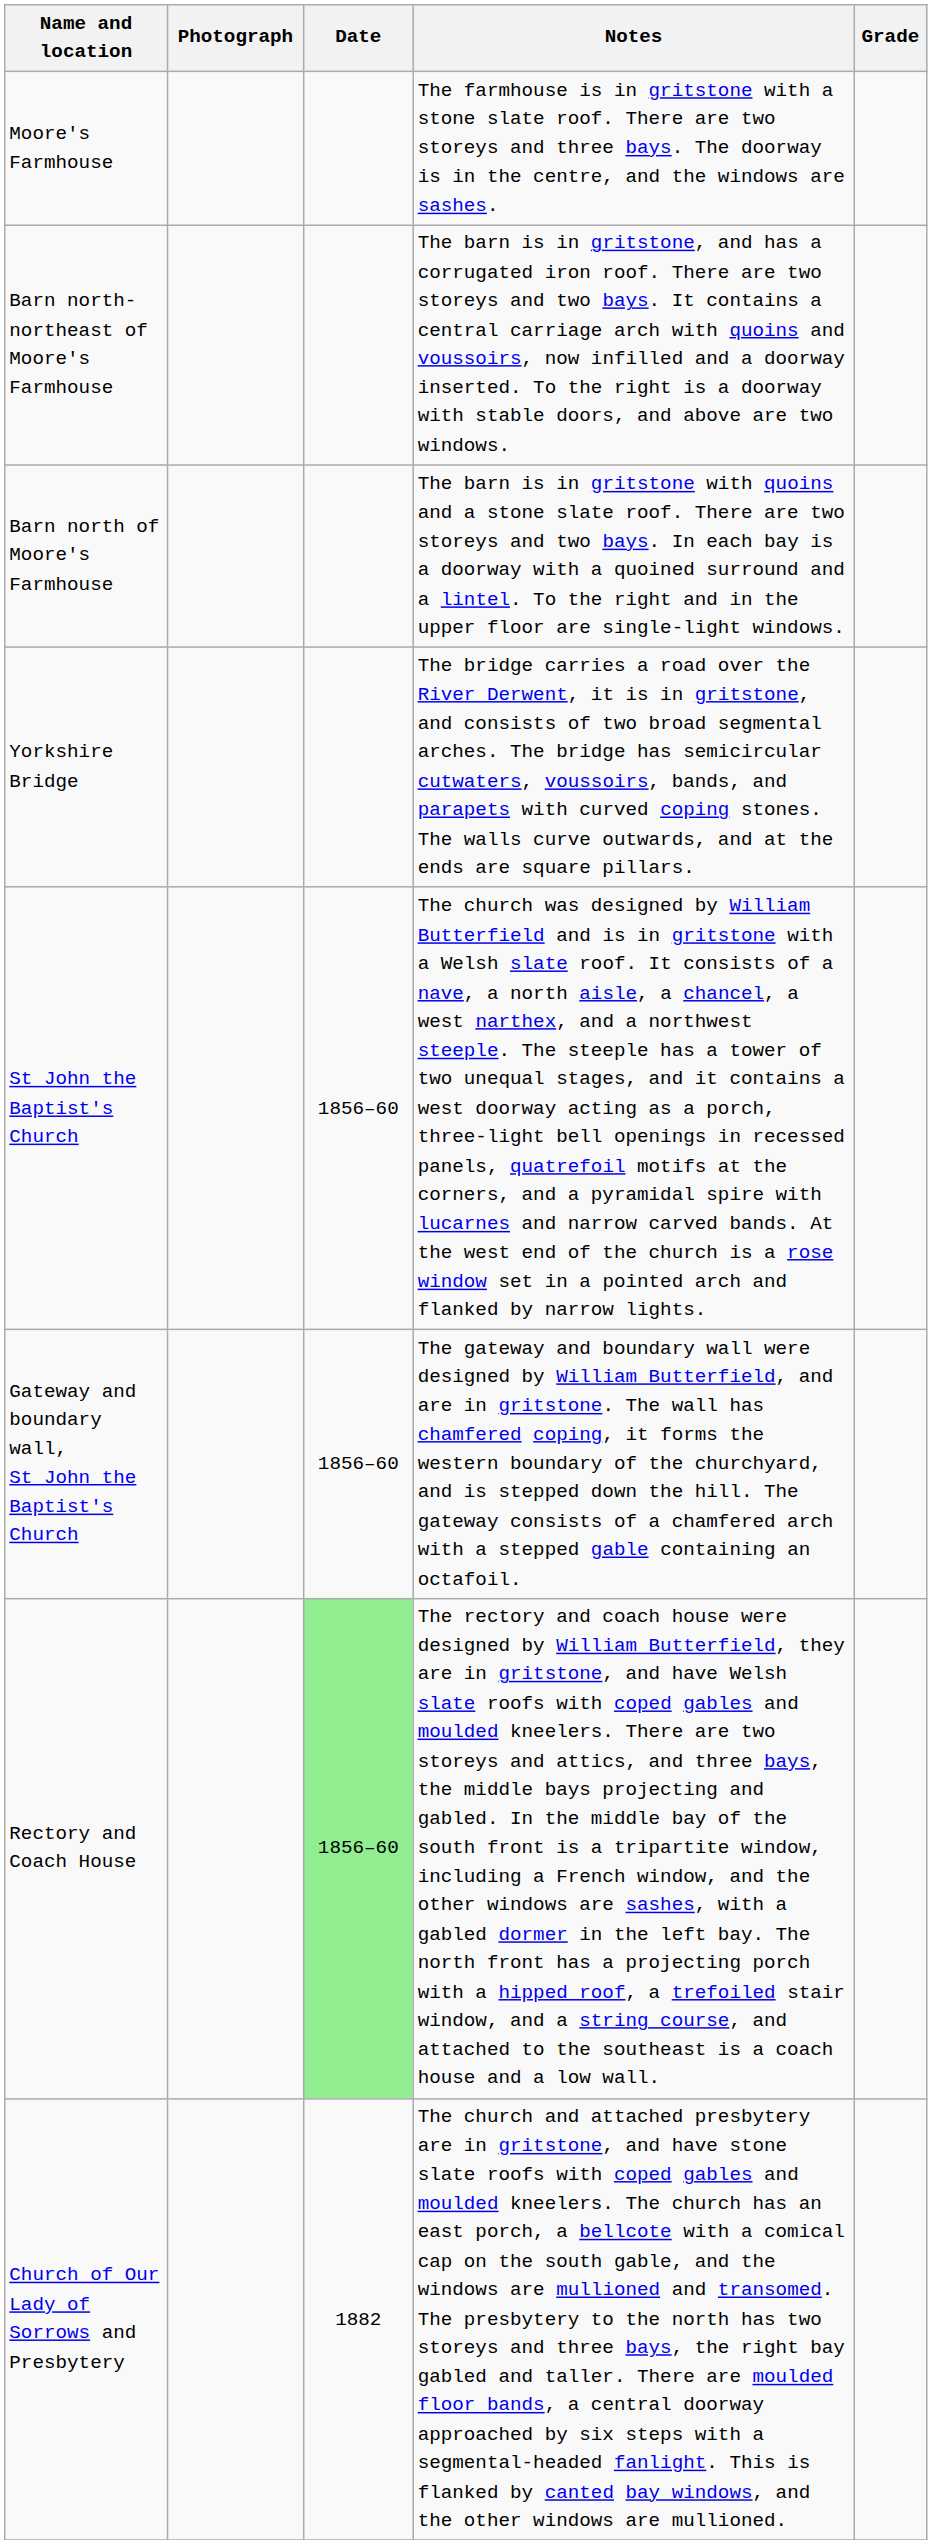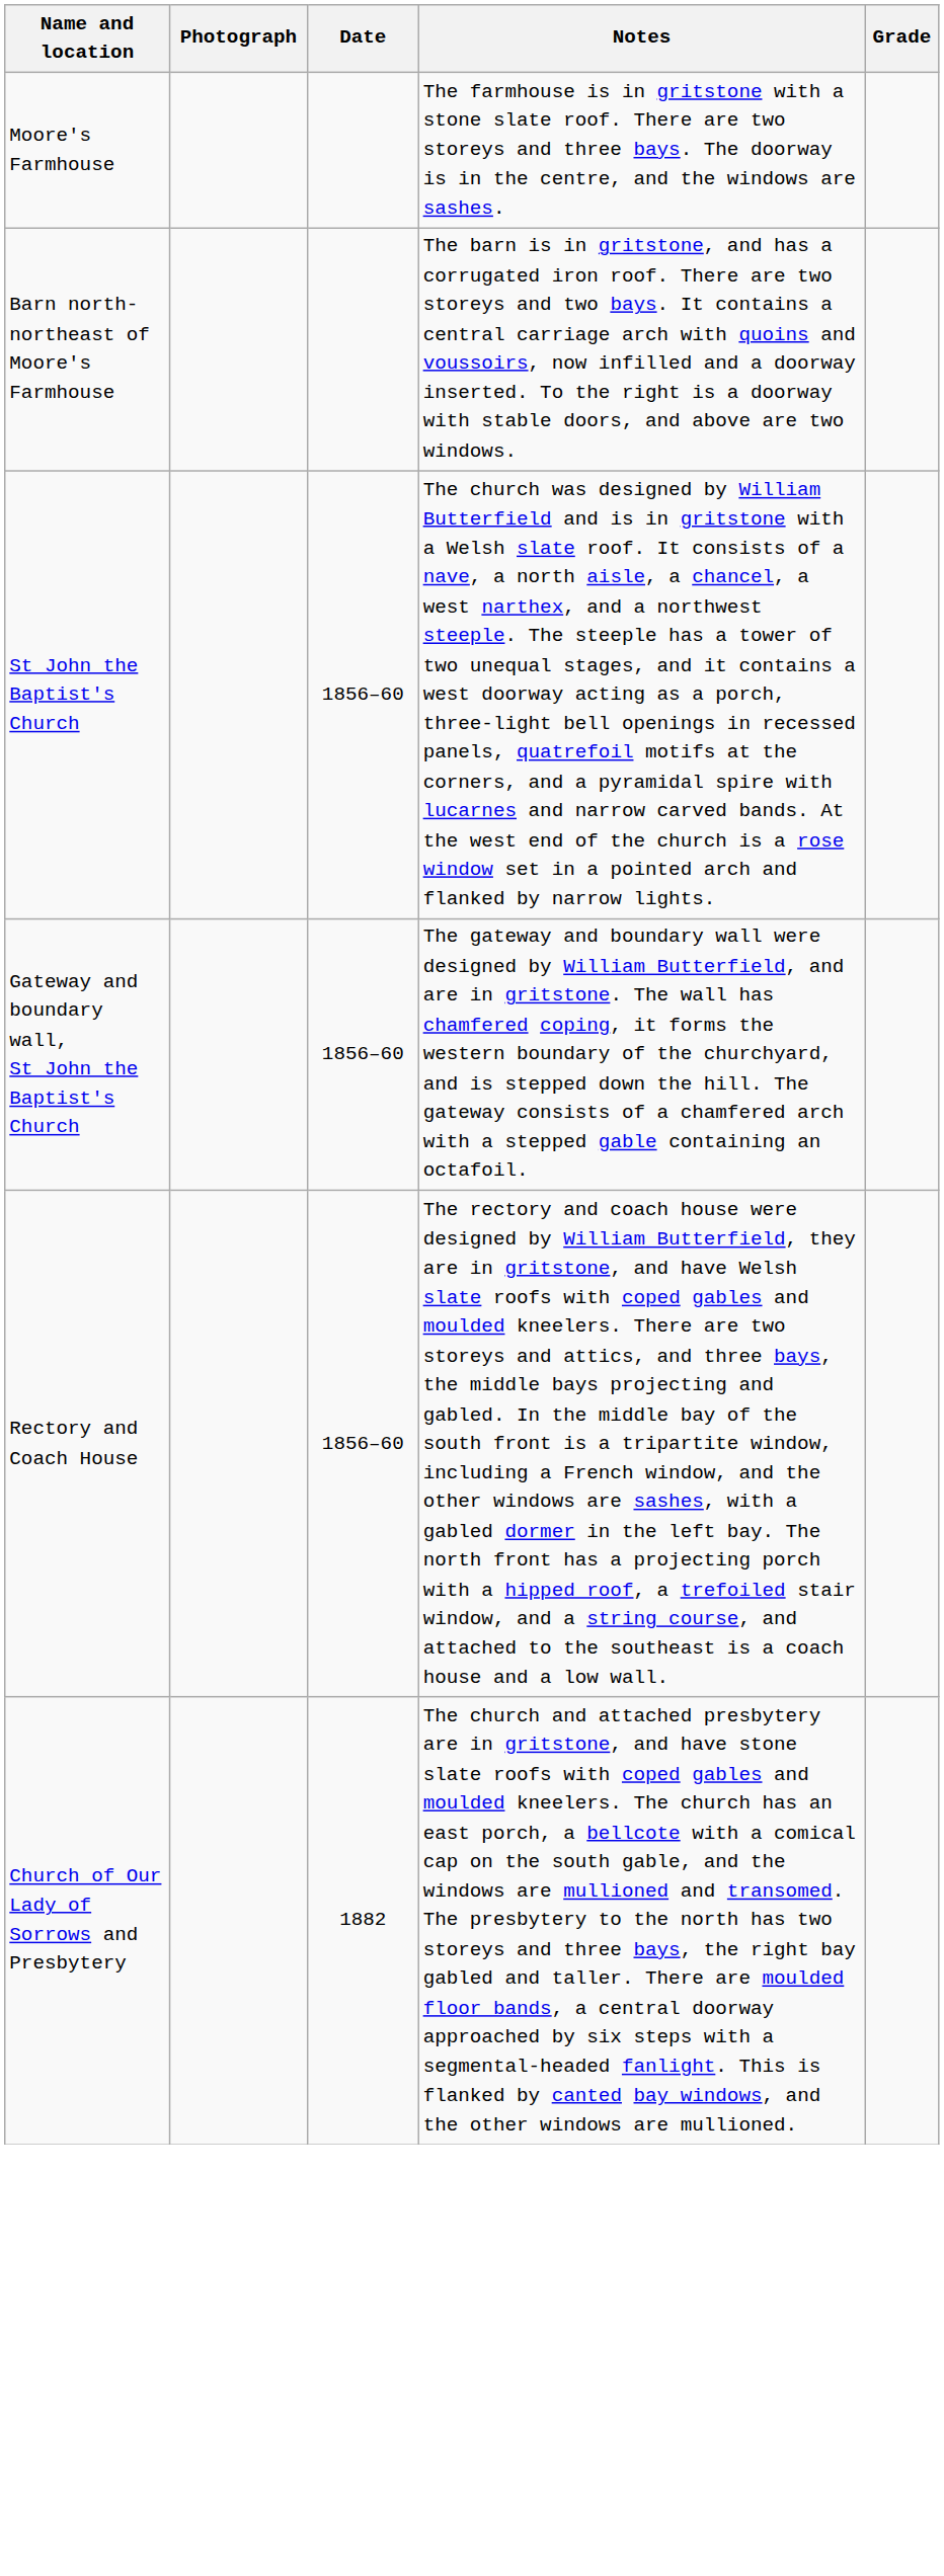 <table class="wikitable sortable plainrowheaders" style="width:100%; border:0; text-align:left; line-height:150%;">
 <tr>
 <th scope="col"  style="width:150px">Name and location</th>
 <th scope="col"  style="width:100px" class="unsortable">Photograph</th>
 <th scope="col"  style="width:120px">Date</th>
 <th scope="col"  style="width:650px" class="unsortable">Notes</th>
 <th scope="col"  style="width:50px">Grade</th>
 </tr>
 <tr>
 <td>Moore's Farmhouse<br><small></small></td>
 <td></td>
 <td align="center"></td>
 <td>The farmhouse is in <a href='#'>gritstone</a> with a stone slate roof.  There are two storeys and three <a href='#'>bays</a>.  The doorway is in the centre, and the windows are <a href='#'>sashes</a>.</td>
 <td align="center" ></td>
 </tr>
 <tr>
 <td>Barn north-northeast of Moore's Farmhouse<br><small></small></td>
 <td></td>
 <td align="center"></td>
 <td>The barn is in <a href='#'>gritstone</a>, and has a corrugated iron roof.  There are two storeys and two <a href='#'>bays</a>.  It contains a central carriage arch with <a href='#'>quoins</a> and <a href='#'>voussoirs</a>, now infilled and a doorway inserted.  To the right is a doorway with stable doors, and above are two windows.</td>
 <td align="center" ></td>
 </tr>
 <tr>
-<td>Barn north of Moore's Farmhouse<br><small></small></td>
-<td></td>
-<td align="center"></td>
-<td>The barn is in <a href='#'>gritstone</a> with <a href='#'>quoins</a> and a stone slate roof.  There are two storeys and two <a href='#'>bays</a>.  In each bay is a doorway with a quoined surround and a <a href='#'>lintel</a>.  To the right and in the upper floor are single-light windows.</td>
-<td align="center" ></td>
-</tr>
-<tr>
-<td>Yorkshire Bridge<br><small></small></td>
-<td></td>
-<td align="center"></td>
-<td>The bridge carries a road over the <a href='#'>River Derwent</a>, it is in <a href='#'>gritstone</a>, and consists of two broad segmental arches.  The bridge has semicircular <a href='#'>cutwaters</a>, <a href='#'>voussoirs</a>, bands, and <a href='#'>parapets</a> with curved <a href='#'>coping</a> stones.  The walls curve outwards, and at the ends are square pillars.</td>
-<td align="center" ></td>
-</tr>
-<tr>
 <td><a href='#'>St John the Baptist's Church</a><br><small></small></td>
 <td></td>
 <td align="center">1856–60</td>
 <td>The church was designed by <a href='#'>William Butterfield</a> and is in <a href='#'>gritstone</a> with a Welsh <a href='#'>slate</a> roof.  It consists of a <a href='#'>nave</a>, a north <a href='#'>aisle</a>, a <a href='#'>chancel</a>, a west <a href='#'>narthex</a>, and a northwest <a href='#'>steeple</a>.  The steeple has a tower of two unequal stages, and it contains a west doorway acting as a porch, three-light bell openings in recessed panels, <a href='#'>quatrefoil</a> motifs at the corners, and a pyramidal spire with <a href='#'>lucarnes</a> and narrow carved bands.  At the west end of the church is a <a href='#'>rose window</a> set in a pointed arch and flanked by narrow lights.</td>
 <td align="center" ></td>
 </tr>
 <tr>
 <td>Gateway and boundary wall,<br><a href='#'>St John the Baptist's Church</a><br><small></small></td>
 <td></td>
 <td align="center">1856–60</td>
 <td>The gateway and boundary wall were designed by <a href='#'>William Butterfield</a>, and are in <a href='#'>gritstone</a>.  The wall has <a href='#'>chamfered</a> <a href='#'>coping</a>, it forms the western boundary of the churchyard, and is stepped down the hill.  The gateway consists of a chamfered arch with a stepped <a href='#'>gable</a> containing an octafoil.</td>
 <td align="center" ></td>
 </tr>
 <tr>
 <td>Rectory and Coach House<br><small></small></td>
 <td></td>
-<td align="center" style="background: lightgreen;">1856–60</td>
+<td align="center">1856–60</td>
 <td>The rectory and coach house were designed by <a href='#'>William Butterfield</a>, they are in <a href='#'>gritstone</a>, and have Welsh <a href='#'>slate</a> roofs with <a href='#'>coped</a> <a href='#'>gables</a> and <a href='#'>moulded</a> kneelers.  There are two storeys and attics, and three <a href='#'>bays</a>, the middle bays projecting and gabled.  In the middle bay of the south front is a tripartite window, including a French window, and the other windows are <a href='#'>sashes</a>, with a gabled <a href='#'>dormer</a> in the left bay.  The north front has a projecting porch with a <a href='#'>hipped roof</a>, a <a href='#'>trefoiled</a> stair window, and a <a href='#'>string course</a>, and attached to the southeast is a coach house and a low wall.</td>
 <td align="center" ></td>
 </tr>
 <tr>
 <td><a href='#'>Church of Our Lady of Sorrows</a> and Presbytery<br><small></small></td>
 <td></td>
 <td align="center">1882</td>
 <td>The church and attached presbytery are in <a href='#'>gritstone</a>, and have stone slate roofs with <a href='#'>coped</a> <a href='#'>gables</a> and <a href='#'>moulded</a> kneelers. The church has an east porch, a <a href='#'>bellcote</a> with a comical cap on the south gable, and the windows are <a href='#'>mullioned</a> and <a href='#'>transomed</a>.  The presbytery to the north has two storeys and three <a href='#'>bays</a>, the right bay gabled and taller.  There are <a href='#'>moulded</a> <a href='#'>floor bands</a>, a central doorway approached by six steps with a segmental-headed <a href='#'>fanlight</a>.  This is flanked by <a href='#'>canted</a> <a href='#'>bay windows</a>, and the other windows are mullioned.</td>
 <td align="center" ></td>
 </tr>
 <tr>
 </tr>
 </table>
